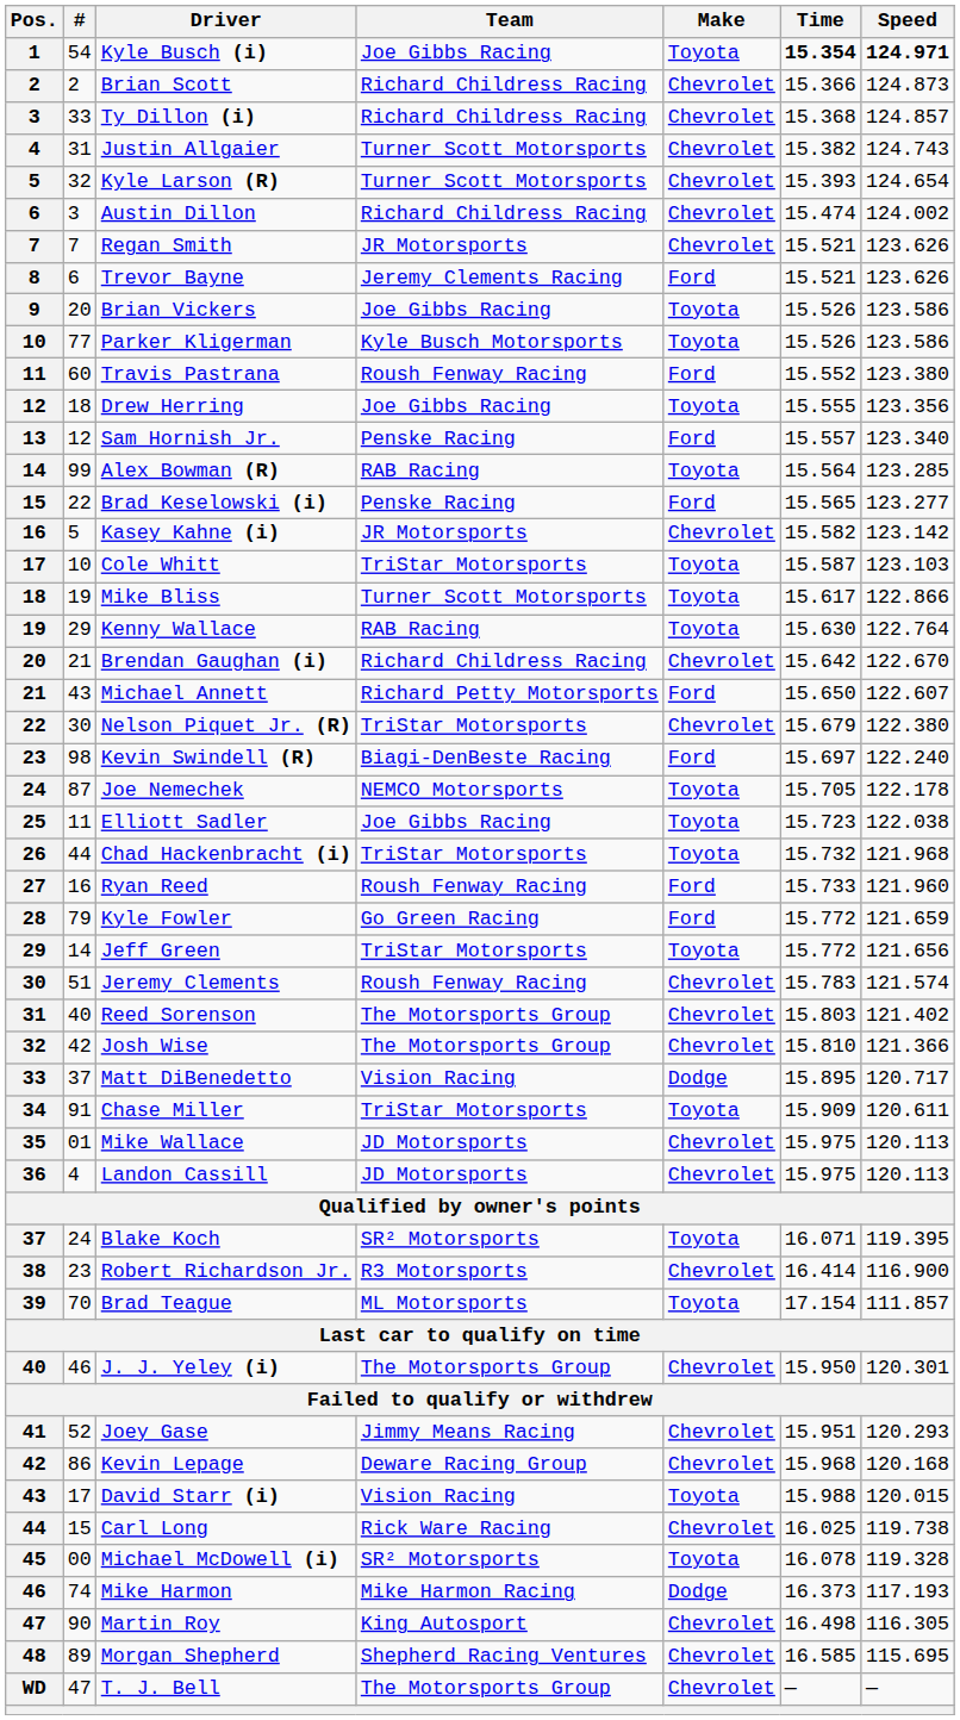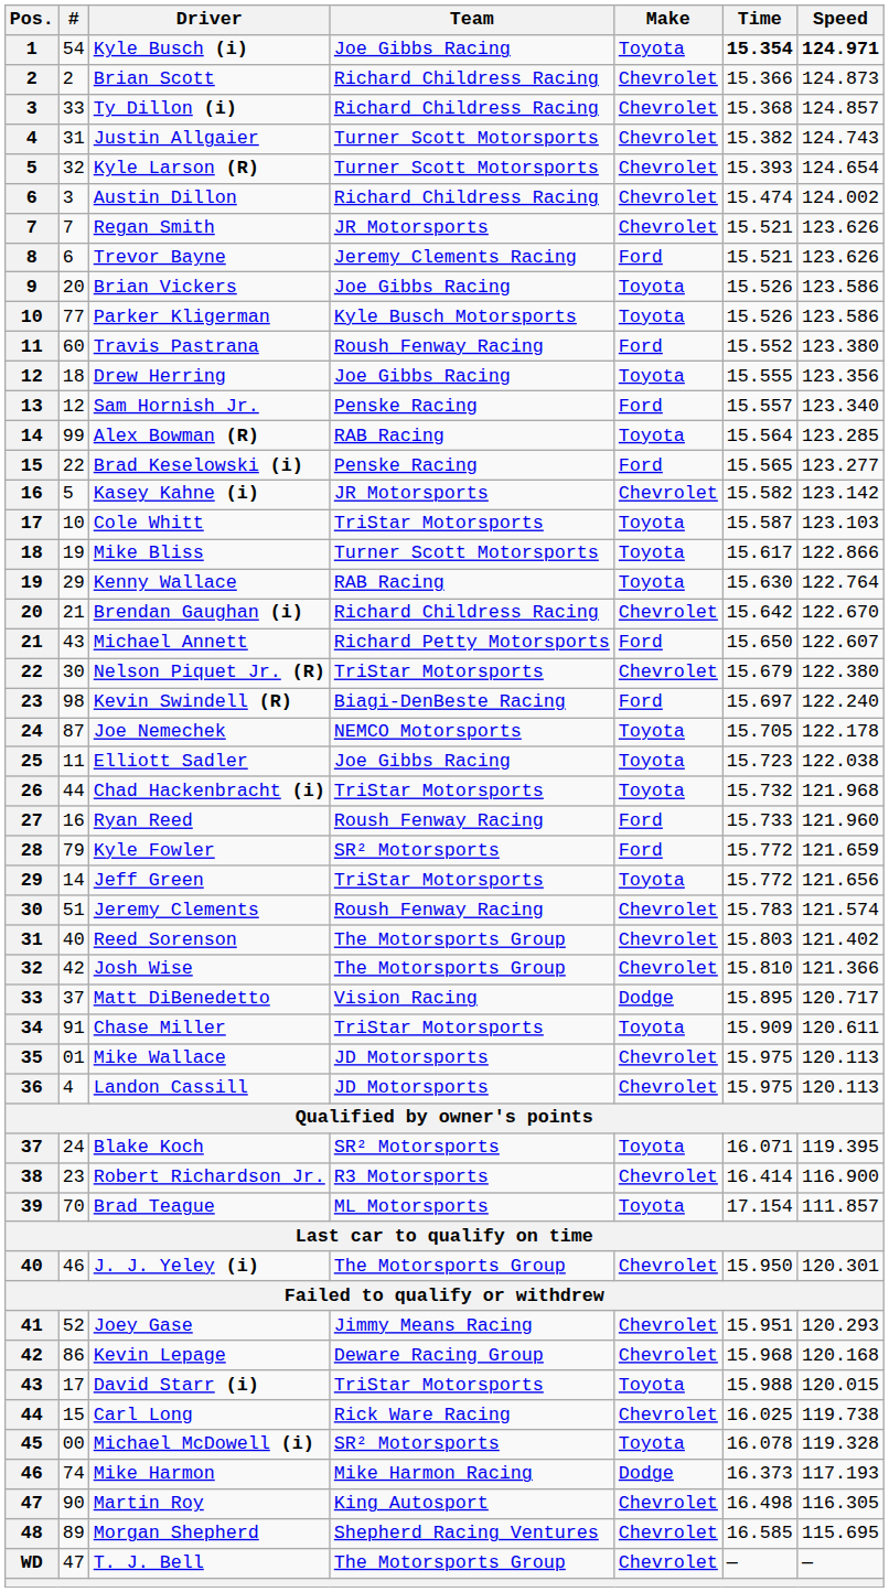 <table class="wikitable" style="font-size:95%">
 <tr>
 <th>Pos.</th>
 <th>#</th>
 <th>Driver</th>
 <th>Team</th>
 <th>Make</th>
 <th>Time</th>
 <th>Speed</th>
 </tr>
 <tr>
 <th>1</th>
 <td>54</td>
 <td><a href='#'>Kyle Busch</a> <strong>(i)</strong></td>
 <td><a href='#'>Joe Gibbs Racing</a></td>
 <td><a href='#'>Toyota</a></td>
 <td><strong>15.354</strong></td>
 <td><strong>124.971</strong></td>
 </tr>
 <tr>
 <th>2</th>
 <td>2</td>
 <td><a href='#'>Brian Scott</a></td>
 <td><a href='#'>Richard Childress Racing</a></td>
 <td><a href='#'>Chevrolet</a></td>
 <td>15.366</td>
 <td>124.873</td>
 </tr>
 <tr>
 <th>3</th>
 <td>33</td>
 <td><a href='#'>Ty Dillon</a> <strong>(i)</strong></td>
 <td><a href='#'>Richard Childress Racing</a></td>
 <td><a href='#'>Chevrolet</a></td>
 <td>15.368</td>
 <td>124.857</td>
 </tr>
 <tr>
 <th>4</th>
 <td>31</td>
 <td><a href='#'>Justin Allgaier</a></td>
 <td><a href='#'>Turner Scott Motorsports</a></td>
 <td><a href='#'>Chevrolet</a></td>
 <td>15.382</td>
 <td>124.743</td>
 </tr>
 <tr>
 <th>5</th>
 <td>32</td>
 <td><a href='#'>Kyle Larson</a> <strong>(R)</strong></td>
 <td><a href='#'>Turner Scott Motorsports</a></td>
 <td><a href='#'>Chevrolet</a></td>
 <td>15.393</td>
 <td>124.654</td>
 </tr>
 <tr>
 <th>6</th>
 <td>3</td>
 <td><a href='#'>Austin Dillon</a></td>
 <td><a href='#'>Richard Childress Racing</a></td>
 <td><a href='#'>Chevrolet</a></td>
 <td>15.474</td>
 <td>124.002</td>
 </tr>
 <tr>
 <th>7</th>
 <td>7</td>
 <td><a href='#'>Regan Smith</a></td>
 <td><a href='#'>JR Motorsports</a></td>
 <td><a href='#'>Chevrolet</a></td>
 <td>15.521</td>
 <td>123.626</td>
 </tr>
 <tr>
 <th>8</th>
 <td>6</td>
 <td><a href='#'>Trevor Bayne</a></td>
 <td><a href='#'>Jeremy Clements Racing</a></td>
 <td><a href='#'>Ford</a></td>
 <td>15.521</td>
 <td>123.626</td>
 </tr>
 <tr>
 <th>9</th>
 <td>20</td>
 <td><a href='#'>Brian Vickers</a></td>
 <td><a href='#'>Joe Gibbs Racing</a></td>
 <td><a href='#'>Toyota</a></td>
 <td>15.526</td>
 <td>123.586</td>
 </tr>
 <tr>
 <th>10</th>
 <td>77</td>
 <td><a href='#'>Parker Kligerman</a></td>
 <td><a href='#'>Kyle Busch Motorsports</a></td>
 <td><a href='#'>Toyota</a></td>
 <td>15.526</td>
 <td>123.586</td>
 </tr>
 <tr>
 <th>11</th>
 <td>60</td>
 <td><a href='#'>Travis Pastrana</a></td>
 <td><a href='#'>Roush Fenway Racing</a></td>
 <td><a href='#'>Ford</a></td>
 <td>15.552</td>
 <td>123.380</td>
 </tr>
 <tr>
 <th>12</th>
 <td>18</td>
 <td><a href='#'>Drew Herring</a></td>
 <td><a href='#'>Joe Gibbs Racing</a></td>
 <td><a href='#'>Toyota</a></td>
 <td>15.555</td>
 <td>123.356</td>
 </tr>
 <tr>
 <th>13</th>
 <td>12</td>
 <td><a href='#'>Sam Hornish Jr.</a></td>
 <td><a href='#'>Penske Racing</a></td>
 <td><a href='#'>Ford</a></td>
 <td>15.557</td>
 <td>123.340</td>
 </tr>
 <tr>
 <th>14</th>
 <td>99</td>
 <td><a href='#'>Alex Bowman</a> <strong>(R)</strong></td>
 <td><a href='#'>RAB Racing</a></td>
 <td><a href='#'>Toyota</a></td>
 <td>15.564</td>
 <td>123.285</td>
 </tr>
 <tr>
 <th>15</th>
 <td>22</td>
 <td><a href='#'>Brad Keselowski</a> <strong>(i)</strong></td>
 <td><a href='#'>Penske Racing</a></td>
 <td><a href='#'>Ford</a></td>
 <td>15.565</td>
 <td>123.277</td>
 </tr>
 <tr>
 <th>16</th>
 <td>5</td>
 <td><a href='#'>Kasey Kahne</a> <strong>(i)</strong></td>
 <td><a href='#'>JR Motorsports</a></td>
 <td><a href='#'>Chevrolet</a></td>
 <td>15.582</td>
 <td>123.142</td>
 </tr>
 <tr>
 <th>17</th>
 <td>10</td>
 <td><a href='#'>Cole Whitt</a></td>
 <td><a href='#'>TriStar Motorsports</a></td>
 <td><a href='#'>Toyota</a></td>
 <td>15.587</td>
 <td>123.103</td>
 </tr>
 <tr>
 <th>18</th>
 <td>19</td>
 <td><a href='#'>Mike Bliss</a></td>
 <td><a href='#'>Turner Scott Motorsports</a></td>
 <td><a href='#'>Toyota</a></td>
 <td>15.617</td>
 <td>122.866</td>
 </tr>
 <tr>
 <th>19</th>
 <td>29</td>
 <td><a href='#'>Kenny Wallace</a></td>
 <td><a href='#'>RAB Racing</a></td>
 <td><a href='#'>Toyota</a></td>
 <td>15.630</td>
 <td>122.764</td>
 </tr>
 <tr>
 <th>20</th>
 <td>21</td>
 <td><a href='#'>Brendan Gaughan</a> <strong>(i)</strong></td>
 <td><a href='#'>Richard Childress Racing</a></td>
 <td><a href='#'>Chevrolet</a></td>
 <td>15.642</td>
 <td>122.670</td>
 </tr>
 <tr>
 <th>21</th>
 <td>43</td>
 <td><a href='#'>Michael Annett</a></td>
 <td><a href='#'>Richard Petty Motorsports</a></td>
 <td><a href='#'>Ford</a></td>
 <td>15.650</td>
 <td>122.607</td>
 </tr>
 <tr>
 <th>22</th>
 <td>30</td>
 <td><a href='#'>Nelson Piquet Jr.</a> <strong>(R)</strong></td>
 <td><a href='#'>TriStar Motorsports</a></td>
 <td><a href='#'>Chevrolet</a></td>
 <td>15.679</td>
 <td>122.380</td>
 </tr>
 <tr>
 <th>23</th>
 <td>98</td>
 <td><a href='#'>Kevin Swindell</a> <strong>(R)</strong></td>
 <td><a href='#'>Biagi-DenBeste Racing</a></td>
 <td><a href='#'>Ford</a></td>
 <td>15.697</td>
 <td>122.240</td>
 </tr>
 <tr>
 <th>24</th>
 <td>87</td>
 <td><a href='#'>Joe Nemechek</a></td>
 <td><a href='#'>NEMCO Motorsports</a></td>
 <td><a href='#'>Toyota</a></td>
 <td>15.705</td>
 <td>122.178</td>
 </tr>
 <tr>
 <th>25</th>
 <td>11</td>
 <td><a href='#'>Elliott Sadler</a></td>
 <td><a href='#'>Joe Gibbs Racing</a></td>
 <td><a href='#'>Toyota</a></td>
 <td>15.723</td>
 <td>122.038</td>
 </tr>
 <tr>
 <th>26</th>
 <td>44</td>
 <td><a href='#'>Chad Hackenbracht</a> <strong>(i)</strong></td>
 <td><a href='#'>TriStar Motorsports</a></td>
 <td><a href='#'>Toyota</a></td>
 <td>15.732</td>
 <td>121.968</td>
 </tr>
 <tr>
 <th>27</th>
 <td>16</td>
 <td><a href='#'>Ryan Reed</a></td>
 <td><a href='#'>Roush Fenway Racing</a></td>
 <td><a href='#'>Ford</a></td>
 <td>15.733</td>
 <td>121.960</td>
 </tr>
 <tr>
 <th>28</th>
 <td>79</td>
 <td><a href='#'>Kyle Fowler</a></td>
-<td><a href='#'>Go Green Racing</a></td>
+<td><a href='#'>SR² Motorsports</a></td>
 <td><a href='#'>Ford</a></td>
 <td>15.772</td>
 <td>121.659</td>
 </tr>
 <tr>
 <th>29</th>
 <td>14</td>
 <td><a href='#'>Jeff Green</a></td>
 <td><a href='#'>TriStar Motorsports</a></td>
 <td><a href='#'>Toyota</a></td>
 <td>15.772</td>
 <td>121.656</td>
 </tr>
 <tr>
 <th>30</th>
 <td>51</td>
 <td><a href='#'>Jeremy Clements</a></td>
 <td><a href='#'>Roush Fenway Racing</a></td>
 <td><a href='#'>Chevrolet</a></td>
 <td>15.783</td>
 <td>121.574</td>
 </tr>
 <tr>
 <th>31</th>
 <td>40</td>
 <td><a href='#'>Reed Sorenson</a></td>
 <td><a href='#'>The Motorsports Group</a></td>
 <td><a href='#'>Chevrolet</a></td>
 <td>15.803</td>
 <td>121.402</td>
 </tr>
 <tr>
 <th>32</th>
 <td>42</td>
 <td><a href='#'>Josh Wise</a></td>
 <td><a href='#'>The Motorsports Group</a></td>
 <td><a href='#'>Chevrolet</a></td>
 <td>15.810</td>
 <td>121.366</td>
 </tr>
 <tr>
 <th>33</th>
 <td>37</td>
 <td><a href='#'>Matt DiBenedetto</a></td>
 <td><a href='#'>Vision Racing</a></td>
 <td><a href='#'>Dodge</a></td>
 <td>15.895</td>
 <td>120.717</td>
 </tr>
 <tr>
 <th>34</th>
 <td>91</td>
 <td><a href='#'>Chase Miller</a></td>
 <td><a href='#'>TriStar Motorsports</a></td>
 <td><a href='#'>Toyota</a></td>
 <td>15.909</td>
 <td>120.611</td>
 </tr>
 <tr>
 <th>35</th>
 <td>01</td>
 <td><a href='#'>Mike Wallace</a></td>
 <td><a href='#'>JD Motorsports</a></td>
 <td><a href='#'>Chevrolet</a></td>
 <td>15.975</td>
 <td>120.113</td>
 </tr>
 <tr>
 <th>36</th>
 <td>4</td>
 <td><a href='#'>Landon Cassill</a></td>
 <td><a href='#'>JD Motorsports</a></td>
 <td><a href='#'>Chevrolet</a></td>
 <td>15.975</td>
 <td>120.113</td>
 </tr>
 <tr>
 <th colspan="7">Qualified by owner's points</th>
 </tr>
 <tr>
 <th>37</th>
 <td>24</td>
 <td><a href='#'>Blake Koch</a></td>
 <td><a href='#'>SR² Motorsports</a></td>
 <td><a href='#'>Toyota</a></td>
 <td>16.071</td>
 <td>119.395</td>
 </tr>
 <tr>
 <th>38</th>
 <td>23</td>
 <td><a href='#'>Robert Richardson Jr.</a></td>
 <td><a href='#'>R3 Motorsports</a></td>
 <td><a href='#'>Chevrolet</a></td>
 <td>16.414</td>
 <td>116.900</td>
 </tr>
 <tr>
 <th>39</th>
 <td>70</td>
 <td><a href='#'>Brad Teague</a></td>
 <td><a href='#'>ML Motorsports</a></td>
 <td><a href='#'>Toyota</a></td>
 <td>17.154</td>
 <td>111.857</td>
 </tr>
 <tr>
 <th colspan="7">Last car to qualify on time</th>
 </tr>
 <tr>
 <th>40</th>
 <td>46</td>
 <td><a href='#'>J. J. Yeley</a> <strong>(i)</strong></td>
 <td><a href='#'>The Motorsports Group</a></td>
 <td><a href='#'>Chevrolet</a></td>
 <td>15.950</td>
 <td>120.301</td>
 </tr>
 <tr>
 <th colspan="7">Failed to qualify or withdrew</th>
 </tr>
 <tr>
 <th>41</th>
 <td>52</td>
 <td><a href='#'>Joey Gase</a></td>
 <td><a href='#'>Jimmy Means Racing</a></td>
 <td><a href='#'>Chevrolet</a></td>
 <td>15.951</td>
 <td>120.293</td>
 </tr>
 <tr>
 <th>42</th>
 <td>86</td>
 <td><a href='#'>Kevin Lepage</a></td>
 <td><a href='#'>Deware Racing Group</a></td>
 <td><a href='#'>Chevrolet</a></td>
 <td>15.968</td>
 <td>120.168</td>
 </tr>
 <tr>
 <th>43</th>
 <td>17</td>
 <td><a href='#'>David Starr</a> <strong>(i)</strong></td>
-<td><a href='#'>Vision Racing</a></td>
+<td><a href='#'>TriStar Motorsports</a></td>
 <td><a href='#'>Toyota</a></td>
 <td>15.988</td>
 <td>120.015</td>
 </tr>
 <tr>
 <th>44</th>
 <td>15</td>
 <td><a href='#'>Carl Long</a></td>
 <td><a href='#'>Rick Ware Racing</a></td>
 <td><a href='#'>Chevrolet</a></td>
 <td>16.025</td>
 <td>119.738</td>
 </tr>
 <tr>
 <th>45</th>
 <td>00</td>
 <td><a href='#'>Michael McDowell</a> <strong>(i)</strong></td>
 <td><a href='#'>SR² Motorsports</a></td>
 <td><a href='#'>Toyota</a></td>
 <td>16.078</td>
 <td>119.328</td>
 </tr>
 <tr>
 <th>46</th>
 <td>74</td>
 <td><a href='#'>Mike Harmon</a></td>
 <td><a href='#'>Mike Harmon Racing</a></td>
 <td><a href='#'>Dodge</a></td>
 <td>16.373</td>
 <td>117.193</td>
 </tr>
 <tr>
 <th>47</th>
 <td>90</td>
 <td><a href='#'>Martin Roy</a></td>
 <td><a href='#'>King Autosport</a></td>
 <td><a href='#'>Chevrolet</a></td>
 <td>16.498</td>
 <td>116.305</td>
 </tr>
 <tr>
 <th>48</th>
 <td>89</td>
 <td><a href='#'>Morgan Shepherd</a></td>
 <td><a href='#'>Shepherd Racing Ventures</a></td>
 <td><a href='#'>Chevrolet</a></td>
 <td>16.585</td>
 <td>115.695</td>
 </tr>
 <tr>
 <th>WD</th>
 <td>47</td>
 <td><a href='#'>T. J. Bell</a></td>
 <td><a href='#'>The Motorsports Group</a></td>
 <td><a href='#'>Chevrolet</a></td>
 <td>—</td>
 <td>—</td>
 </tr>
 <tr>
 <th colspan="7"></th>
 </tr>
 </table>
